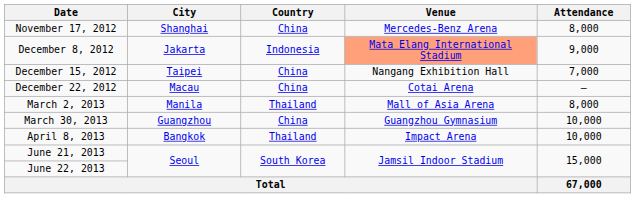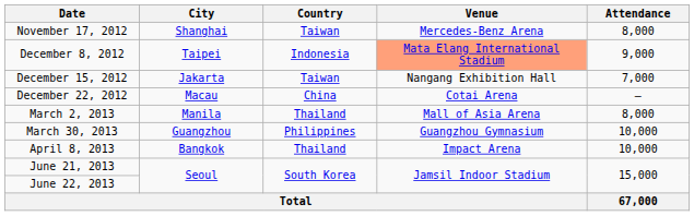 <table class="wikitable" style="text-align:center;">
 <tr>
 <th scope="col" style="width:12em;">Date</th>
 <th scope="col" style="width:11em;">City</th>
 <th scope="col" style="width:10em;">Country</th>
 <th scope="col" style="width:19em;">Venue</th>
 <th scope="col" style="width:9em;">Attendance</th>
 </tr>
 <tr>
 <td>November 17, 2012</td>
 <td><a href='#'>Shanghai</a></td>
-<td><a href='#'>China</a></td>
+<td><a href='#'>Taiwan</a></td>
 <td><a href='#'>Mercedes-Benz Arena</a></td>
 <td>8,000</td>
 </tr>
 <tr>
 <td>December 8, 2012</td>
-<td><a href='#'>Jakarta</a></td>
+<td><a href='#'>Taipei</a></td>
 <td><a href='#'>Indonesia</a></td>
 <td style="background: lightsalmon;"><a href='#'>Mata Elang International Stadium</a></td>
 <td>9,000</td>
 </tr>
 <tr>
 <td>December 15, 2012</td>
-<td><a href='#'>Taipei</a></td>
-<td><a href='#'>China</a></td>
+<td><a href='#'>Jakarta</a></td>
+<td><a href='#'>Taiwan</a></td>
 <td>Nangang Exhibition Hall</td>
 <td>7,000</td>
 </tr>
 <tr>
 <td>December 22, 2012</td>
 <td><a href='#'>Macau</a></td>
 <td><a href='#'>China</a></td>
 <td><a href='#'>Cotai Arena</a></td>
 <td>—</td>
 </tr>
 <tr>
 <td>March 2, 2013</td>
 <td><a href='#'>Manila</a></td>
 <td><a href='#'>Thailand</a></td>
 <td><a href='#'>Mall of Asia Arena</a></td>
 <td>8,000</td>
 </tr>
 <tr>
 <td>March 30, 2013</td>
 <td><a href='#'>Guangzhou</a></td>
-<td><a href='#'>China</a></td>
+<td><a href='#'>Philippines</a></td>
 <td><a href='#'>Guangzhou Gymnasium</a></td>
 <td>10,000</td>
 </tr>
 <tr>
 <td>April 8, 2013</td>
 <td><a href='#'>Bangkok</a></td>
 <td><a href='#'>Thailand</a></td>
 <td><a href='#'>Impact Arena</a></td>
 <td>10,000</td>
 </tr>
 <tr>
 <td>June 21, 2013</td>
 <td rowspan="2"><a href='#'>Seoul</a></td>
 <td rowspan="2"><a href='#'>South Korea</a></td>
 <td rowspan="2"><a href='#'>Jamsil Indoor Stadium</a></td>
 <td rowspan="2">15,000</td>
 </tr>
 <tr>
 <td>June 22, 2013</td>
 </tr>
 <tr>
 <th colspan="4">Total</th>
 <th>67,000</th>
 </tr>
 </table>
